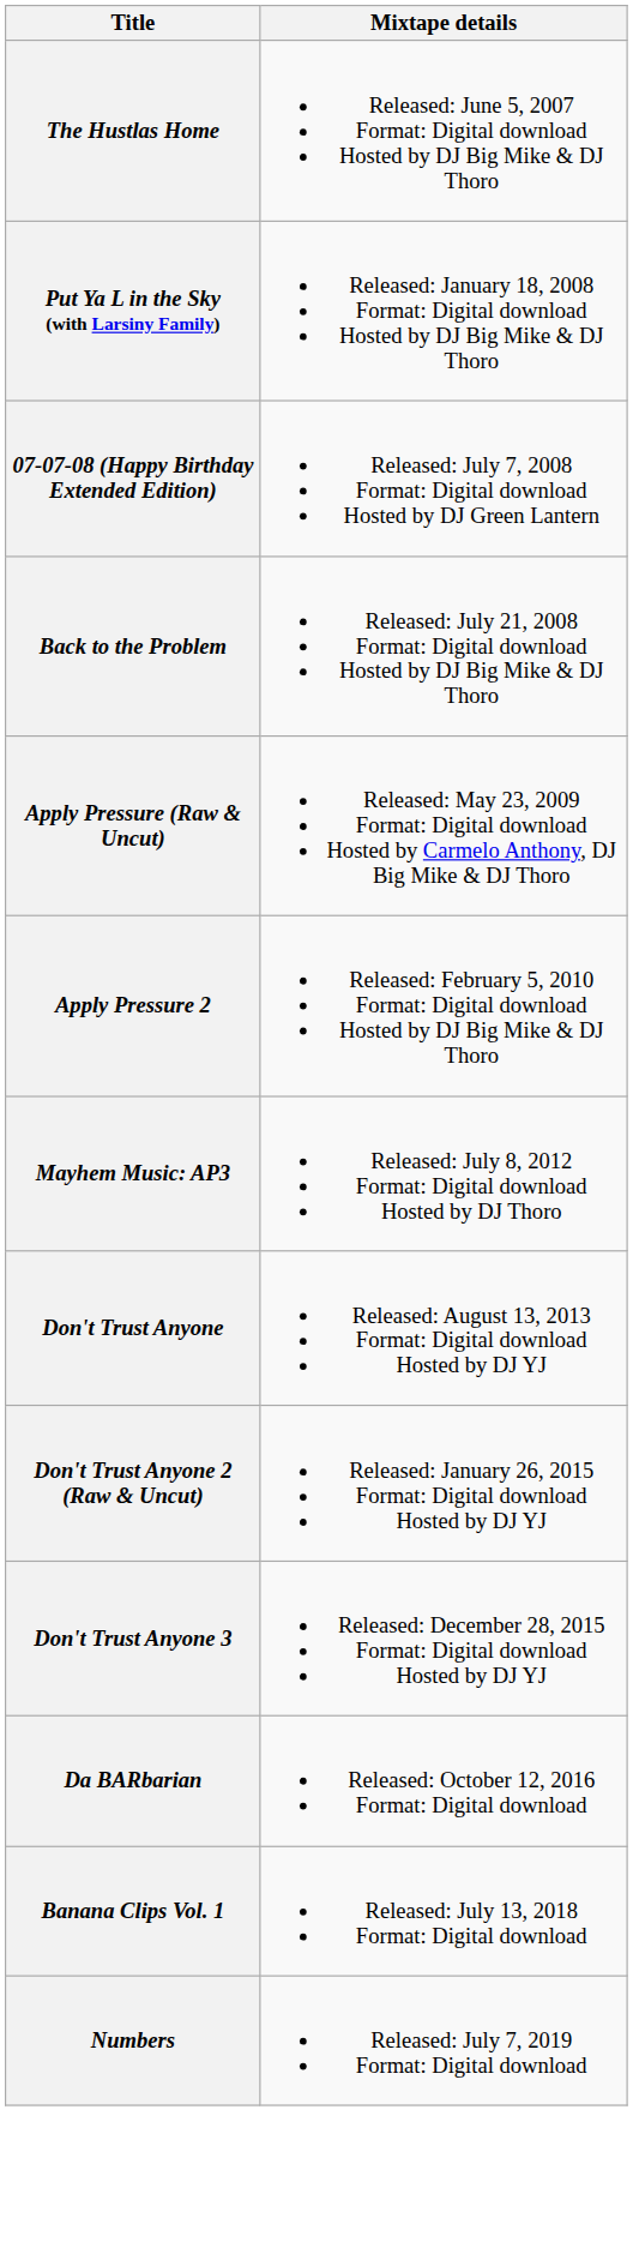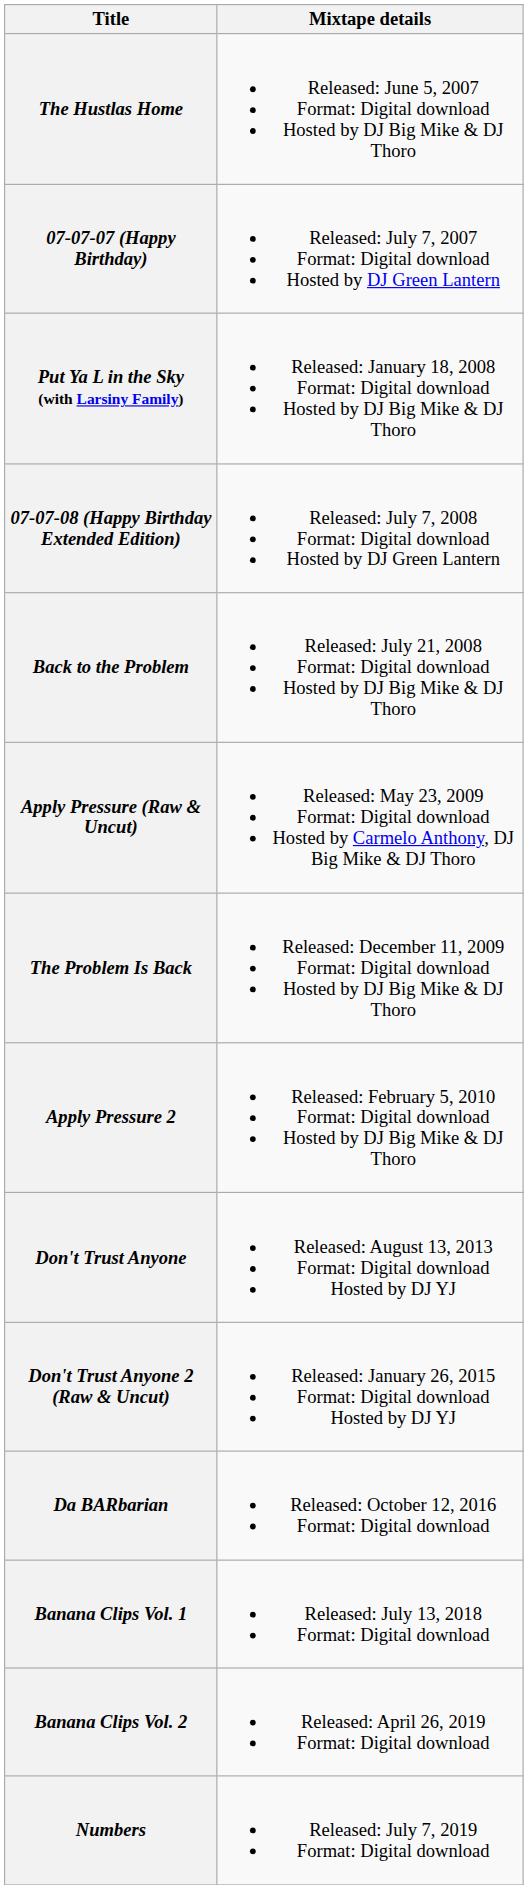 <table class="wikitable plainrowheaders" style="text-align:center;">
 <tr>
 <th scope="col" rowspan="1" style="width:11em;">Title</th>
 <th scope="col" rowspan="1" style="width:16em;">Mixtape details</th>
 </tr>
 <tr>
 <th scope="row"><em>The Hustlas Home</em></th>
 <td><br><ul><li>Released: June 5, 2007</li><li>Format: Digital download</li><li>Hosted by DJ Big Mike & DJ Thoro</li></ul></td>
+</tr>
+<tr>
+<th scope="row"><em>07-07-07 (Happy Birthday)</em></th>
+<td><br><ul><li>Released: July 7, 2007</li><li>Format: Digital download</li><li>Hosted by <a href='#'>DJ Green Lantern</a></li></ul></td>
 </tr>
 <tr>
 <th scope="row"><em>Put Ya L in the Sky</em><br><small>(with <a href='#'>Larsiny Family</a>)</small></th>
 <td><br><ul><li>Released: January 18, 2008</li><li>Format: Digital download</li><li>Hosted by DJ Big Mike & DJ Thoro</li></ul></td>
 </tr>
 <tr>
 <th scope="row"><em>07-07-08 (Happy Birthday Extended Edition)</em></th>
 <td><br><ul><li>Released: July 7, 2008</li><li>Format: Digital download</li><li>Hosted by DJ Green Lantern</li></ul></td>
 </tr>
 <tr>
 <th scope="row"><em>Back to the Problem</em></th>
 <td><br><ul><li>Released: July 21, 2008</li><li>Format: Digital download</li><li>Hosted by DJ Big Mike & DJ Thoro</li></ul></td>
 </tr>
 <tr>
 <th scope="row"><em>Apply Pressure (Raw & Uncut)</em></th>
 <td><br><ul><li>Released: May 23, 2009</li><li>Format: Digital download</li><li>Hosted by <a href='#'>Carmelo Anthony</a>, DJ Big Mike & DJ Thoro</li></ul></td>
 </tr>
 <tr>
+<th scope="row"><em>The Problem Is Back</em></th>
+<td><br><ul><li>Released: December 11, 2009</li><li>Format: Digital download</li><li>Hosted by DJ Big Mike & DJ Thoro</li></ul></td>
+</tr>
+<tr>
 <th scope="row"><em>Apply Pressure 2</em></th>
 <td><br><ul><li>Released: February 5, 2010</li><li>Format: Digital download</li><li>Hosted by DJ Big Mike & DJ Thoro</li></ul></td>
-</tr>
-<tr>
-<th scope="row"><em>Mayhem Music: AP3</em></th>
-<td><br><ul><li>Released: July 8, 2012</li><li>Format: Digital download</li><li>Hosted by DJ Thoro</li></ul></td>
 </tr>
 <tr>
 <th scope="row"><em>Don't Trust Anyone</em></th>
 <td><br><ul><li>Released: August 13, 2013</li><li>Format: Digital download</li><li>Hosted by DJ YJ</li></ul></td>
 </tr>
 <tr>
 <th scope="row"><em>Don't Trust Anyone 2 (Raw & Uncut)</em></th>
 <td><br><ul><li>Released: January 26, 2015</li><li>Format: Digital download</li><li>Hosted by DJ YJ</li></ul></td>
 </tr>
 <tr>
-<th scope="row"><em>Don't Trust Anyone 3</em></th>
-<td><br><ul><li>Released: December 28, 2015</li><li>Format: Digital download</li><li>Hosted by DJ YJ</li></ul></td>
-</tr>
-<tr>
 <th scope="row"><em>Da BARbarian</em></th>
 <td><br><ul><li>Released: October 12, 2016</li><li>Format: Digital download</li></ul></td>
 </tr>
 <tr>
 <th scope="row"><em>Banana Clips Vol. 1</em></th>
 <td><br><ul><li>Released: July 13, 2018</li><li>Format: Digital download</li></ul></td>
 </tr>
 <tr>
+<th scope="row"><em>Banana Clips Vol. 2</em></th>
+<td><br><ul><li>Released: April 26, 2019</li><li>Format: Digital download</li></ul></td>
+</tr>
+<tr>
 <th scope="row"><em>Numbers</em></th>
 <td><br><ul><li>Released: July 7, 2019</li><li>Format: Digital download</li></ul></td>
 </tr>
 </table>
